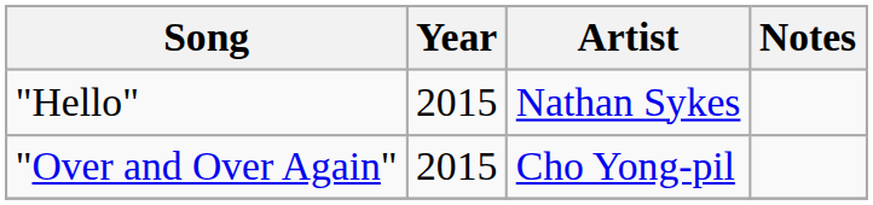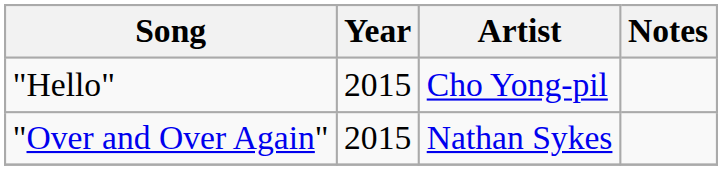 <table class="wikitable sortable">
 <tr>
 <th>Song</th>
 <th>Year</th>
 <th>Artist</th>
 <th class="unsortable">Notes</th>
 </tr>
 <tr>
 <td>"Hello"</td>
 <td>2015</td>
-<td><a href='#'>Nathan Sykes</a></td>
+<td><a href='#'>Cho Yong-pil</a></td>
 <td></td>
 </tr>
 <tr>
 <td>"<a href='#'>Over and Over Again</a>"</td>
 <td>2015</td>
-<td><a href='#'>Cho Yong-pil</a></td>
+<td><a href='#'>Nathan Sykes</a></td>
 <td></td>
 </tr>
 <tr>
 </tr>
 </table>
